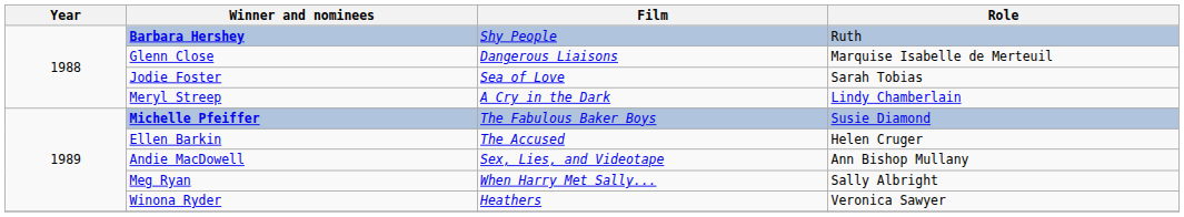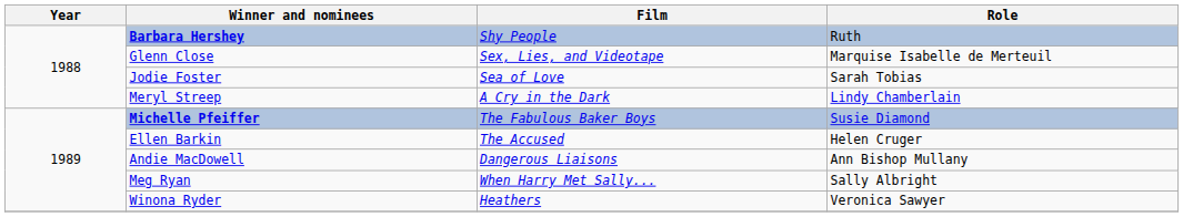 <table class="wikitable" width="95%" cellpadding="5">
 <tr>
 <th width="100"><strong>Year</strong></th>
 <th width="300"><strong>Winner and nominees</strong></th>
 <th width="300"><strong>Film</strong></th>
 <th width="300"><strong>Role</strong></th>
 </tr>
 <tr>
 <td rowspan="4" style="text-align:center;">1988</td>
 <td style="background:#B0C4DE;"><strong><a href='#'>Barbara Hershey</a></strong></td>
 <td style="background:#B0C4DE;"><em><a href='#'>Shy People</a></em></td>
 <td style="background:#B0C4DE;">Ruth</td>
 </tr>
 <tr>
 <td><a href='#'>Glenn Close</a></td>
-<td><em><a href='#'>Dangerous Liaisons</a></em></td>
+<td><em><a href='#'>Sex, Lies, and Videotape</a></em></td>
 <td>Marquise Isabelle de Merteuil</td>
 </tr>
 <tr>
 <td><a href='#'>Jodie Foster</a></td>
 <td><em><a href='#'>Sea of Love</a></em></td>
 <td>Sarah Tobias</td>
 </tr>
 <tr>
 <td><a href='#'>Meryl Streep</a></td>
 <td><em><a href='#'>A Cry in the Dark</a></em></td>
 <td><a href='#'>Lindy Chamberlain</a></td>
 </tr>
 <tr>
 <td rowspan="5" style="text-align:center;">1989</td>
 <td style="background:#B0C4DE;"><strong><a href='#'>Michelle Pfeiffer</a></strong></td>
 <td style="background:#B0C4DE;"><em><a href='#'>The Fabulous Baker Boys</a></em></td>
 <td style="background:#B0C4DE;"><a href='#'>Susie Diamond</a></td>
 </tr>
 <tr>
 <td><a href='#'>Ellen Barkin</a></td>
 <td><em><a href='#'>The Accused</a></em></td>
 <td>Helen Cruger</td>
 </tr>
 <tr>
 <td><a href='#'>Andie MacDowell</a></td>
-<td><em><a href='#'>Sex, Lies, and Videotape</a></em></td>
+<td><em><a href='#'>Dangerous Liaisons</a></em></td>
 <td>Ann Bishop Mullany</td>
 </tr>
 <tr>
 <td><a href='#'>Meg Ryan</a></td>
 <td><em><a href='#'>When Harry Met Sally...</a></em></td>
 <td>Sally Albright</td>
 </tr>
 <tr>
 <td><a href='#'>Winona Ryder</a></td>
 <td><em><a href='#'>Heathers</a></em></td>
 <td>Veronica Sawyer</td>
 </tr>
 <tr>
 </tr>
 </table>
